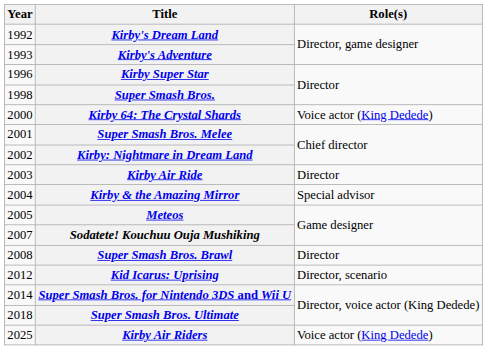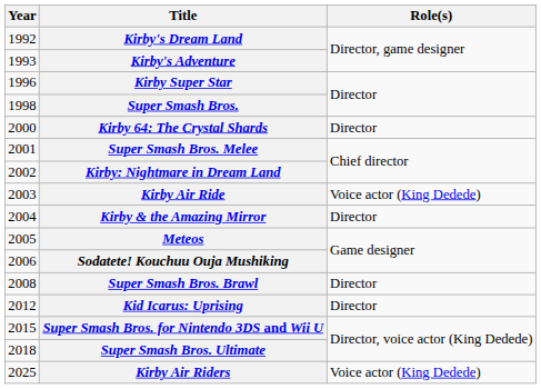 <table class="wikitable sortable plainrowheaders">
 <tr>
 <th scope="col">Year</th>
 <th scope="col">Title</th>
 <th scope="col">Role(s)</th>
 </tr>
 <tr>
 <td>1992</td>
 <th scope="row"><em><a href='#'>Kirby's Dream Land</a></em></th>
 <td rowspan="2">Director, game designer</td>
 </tr>
 <tr>
 <td>1993</td>
 <th scope="row"><em><a href='#'>Kirby's Adventure</a></em></th>
 </tr>
 <tr>
 <td>1996</td>
 <th scope="row"><em><a href='#'>Kirby Super Star</a></em></th>
 <td rowspan="2">Director</td>
 </tr>
 <tr>
 <td>1998</td>
 <th scope="row"><em><a href='#'>Super Smash Bros.</a></em></th>
 </tr>
 <tr>
 <td>2000</td>
 <th scope="row"><em><a href='#'>Kirby 64: The Crystal Shards</a></em></th>
-<td>Voice actor (<a href='#'>King Dedede</a>)</td>
+<td>Director</td>
 </tr>
 <tr>
 <td>2001</td>
 <th scope="row"><em><a href='#'>Super Smash Bros. Melee</a></em></th>
 <td rowspan="2">Chief director</td>
 </tr>
 <tr>
 <td>2002</td>
 <th scope="row"><em><a href='#'>Kirby: Nightmare in Dream Land</a></em></th>
 </tr>
 <tr>
 <td>2003</td>
 <th scope="row"><em><a href='#'>Kirby Air Ride</a></em></th>
-<td>Director</td>
+<td>Voice actor (<a href='#'>King Dedede</a>)</td>
 </tr>
 <tr>
 <td>2004</td>
 <th scope="row"><em><a href='#'>Kirby & the Amazing Mirror</a></em></th>
-<td>Special advisor</td>
+<td>Director</td>
 </tr>
 <tr>
 <td>2005</td>
 <th scope="row"><em><a href='#'>Meteos</a></em></th>
 <td rowspan="2">Game designer</td>
 </tr>
 <tr>
-<td>2007</td>
+<td>2006</td>
 <th scope="row"><em>Sodatete! Kouchuu Ouja Mushiking</em></th>
 </tr>
 <tr>
 <td>2008</td>
 <th scope="row"><em><a href='#'>Super Smash Bros. Brawl</a></em></th>
 <td>Director</td>
 </tr>
 <tr>
 <td>2012</td>
 <th scope="row"><em><a href='#'>Kid Icarus: Uprising</a></em></th>
-<td>Director, scenario</td>
+<td>Director</td>
 </tr>
 <tr>
-<td>2014</td>
+<td>2015</td>
 <th scope="row"><a href='#'><em>Super Smash Bros. for Nintendo 3DS</em> and <em>Wii U</em></a></th>
 <td rowspan="2">Director, voice actor (King Dedede)</td>
 </tr>
 <tr>
 <td>2018</td>
 <th scope="row"><em><a href='#'>Super Smash Bros. Ultimate</a></em></th>
 </tr>
 <tr>
 <td>2025</td>
 <th scope="row"><em><a href='#'>Kirby Air Riders</a></em></th>
 <td>Voice actor (<a href='#'>King Dedede</a>)</td>
 </tr>
 </table>
